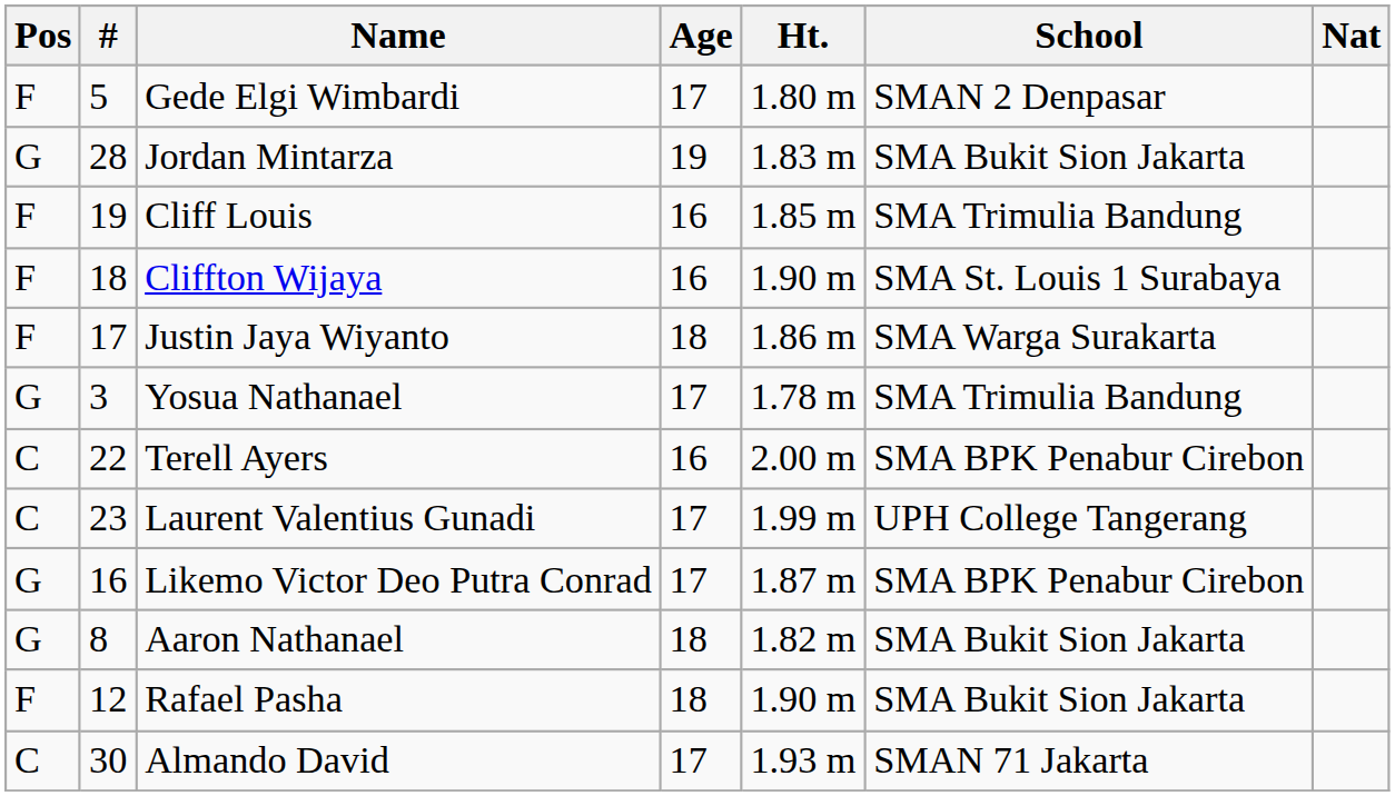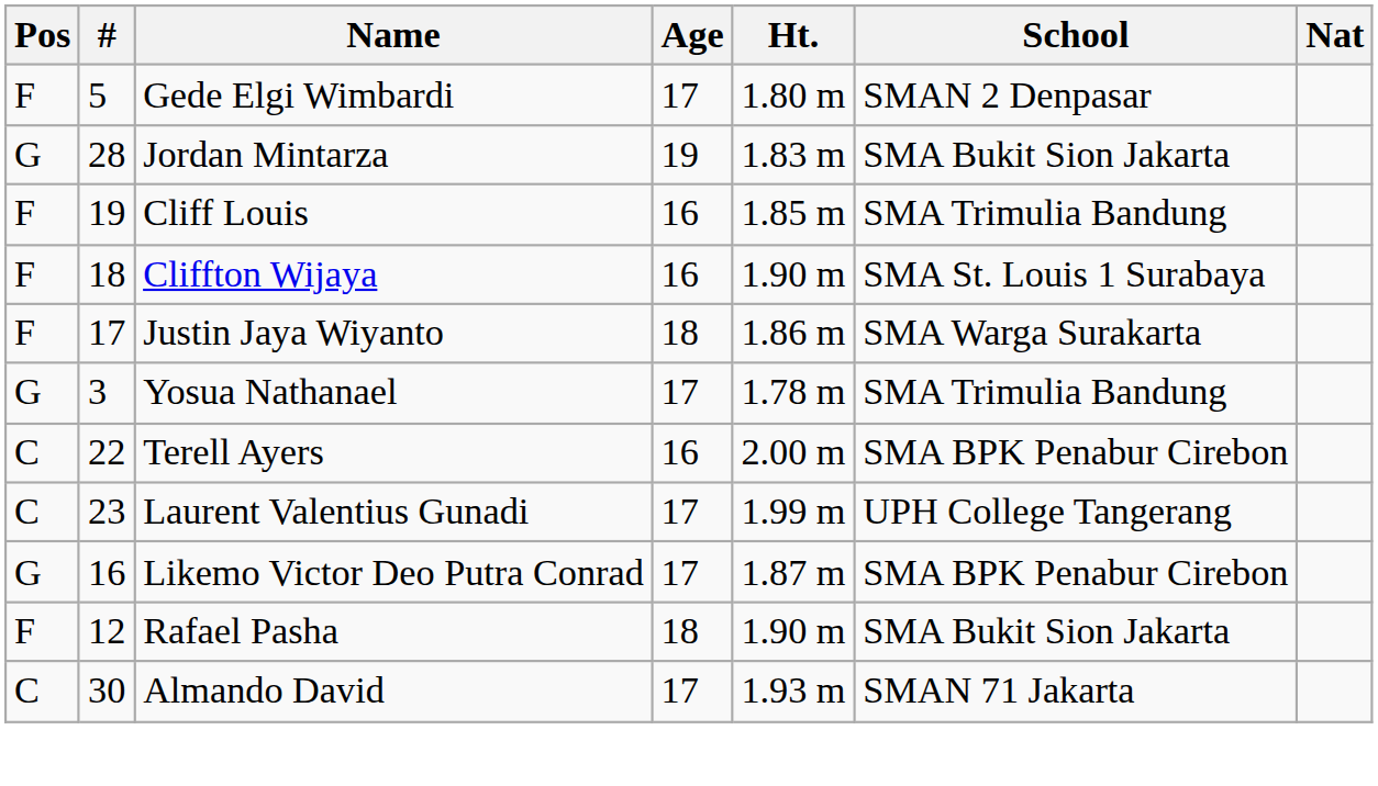 <table class="wikitable">
 <tr>
 <th>Pos</th>
 <th>#</th>
 <th>Name</th>
 <th>Age</th>
 <th>Ht.</th>
 <th>School</th>
 <th>Nat</th>
 </tr>
 <tr>
 <td>F</td>
 <td>5</td>
 <td>Gede Elgi Wimbardi</td>
 <td>17</td>
 <td>1.80 m</td>
 <td>SMAN 2 Denpasar</td>
 <td></td>
 </tr>
 <tr>
 <td>G</td>
 <td>28</td>
 <td>Jordan Mintarza</td>
 <td>19</td>
 <td>1.83 m</td>
 <td>SMA Bukit Sion Jakarta</td>
 <td></td>
 </tr>
 <tr>
 <td>F</td>
 <td>19</td>
 <td>Cliff Louis</td>
 <td>16</td>
 <td>1.85 m</td>
 <td>SMA Trimulia Bandung</td>
 <td></td>
 </tr>
 <tr>
 <td>F</td>
 <td>18</td>
 <td><a href='#'>Cliffton Wijaya</a></td>
 <td>16</td>
 <td>1.90 m</td>
 <td>SMA St. Louis 1 Surabaya</td>
 <td></td>
 </tr>
 <tr>
 <td>F</td>
 <td>17</td>
 <td>Justin Jaya Wiyanto</td>
 <td>18</td>
 <td>1.86 m</td>
 <td>SMA Warga Surakarta</td>
 <td></td>
 </tr>
 <tr>
 <td>G</td>
 <td>3</td>
 <td>Yosua Nathanael</td>
 <td>17</td>
 <td>1.78 m</td>
 <td>SMA Trimulia Bandung</td>
 <td></td>
 </tr>
 <tr>
 <td>C</td>
 <td>22</td>
 <td>Terell Ayers</td>
 <td>16</td>
 <td>2.00 m</td>
 <td>SMA BPK Penabur Cirebon</td>
 <td></td>
 </tr>
 <tr>
 <td>C</td>
 <td>23</td>
 <td>Laurent Valentius Gunadi</td>
 <td>17</td>
 <td>1.99 m</td>
 <td>UPH College Tangerang</td>
 <td></td>
 </tr>
 <tr>
 <td>G</td>
 <td>16</td>
 <td>Likemo Victor Deo Putra Conrad</td>
 <td>17</td>
 <td>1.87 m</td>
 <td>SMA BPK Penabur Cirebon</td>
 <td> </td>
 </tr>
 <tr>
-<td>G</td>
-<td>8</td>
-<td>Aaron Nathanael</td>
-<td>18</td>
-<td>1.82 m</td>
-<td>SMA Bukit Sion Jakarta</td>
-<td></td>
-</tr>
-<tr>
 <td>F</td>
 <td>12</td>
 <td>Rafael Pasha</td>
 <td>18</td>
 <td>1.90 m</td>
 <td>SMA Bukit Sion Jakarta</td>
 <td></td>
 </tr>
 <tr>
 <td>C</td>
 <td>30</td>
 <td>Almando David</td>
 <td>17</td>
 <td>1.93 m</td>
 <td>SMAN 71 Jakarta</td>
 <td></td>
 </tr>
 </table>
